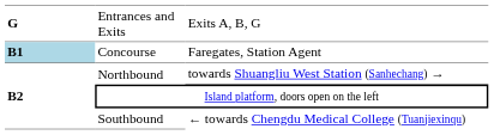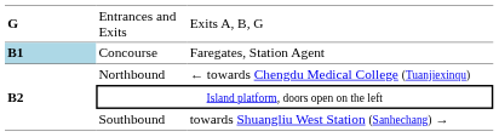 <table cellspacing=0 cellpadding=3>
 <tr>
 <td style="border-top:solid 1px gray;border-bottom:solid 1px gray;" width=100><strong>G</strong></td>
 <td style="border-top:solid 1px gray;border-bottom:solid 1px gray;" width=100>Entrances and Exits</td>
 <td style="border-top:solid 1px gray;border-bottom:solid 1px gray;" width=350>Exits A, B, G</td>
 </tr>
 <tr>
 <td style="background: lightblue; border-bottom:solid 1px gray;"><strong>B1</strong></td>
 <td style="border-bottom:solid 1px gray;">Concourse</td>
 <td style="border-bottom:solid 1px gray;">Faregates, Station Agent</td>
 </tr>
 <tr>
 <td style="border-bottom:solid 1px gray;" rowspan=3><strong>B2</strong></td>
 <td>Northbound</td>
-<td style="border-bottom:solid 1px gray;">  towards <a href='#'>Shuangliu West Station</a> <small>(<a href='#'>Sanhechang</a>)</small> →</td>
+<td>←  towards <a href='#'>Chengdu Medical College</a> <small>(<a href='#'>Tuanjiexinqu</a>)</small></td>
 </tr>
 <tr>
 <td style="border-right:solid 2px black;border-left:solid 2px black;border-top:solid 2px black;border-bottom:solid 2px black;text-align:center;" colspan=2><small><a href='#'>Island platform</a>, doors open on the left</small></td>
 </tr>
 <tr>
 <td style="border-bottom:solid 1px gray;">Southbound</td>
-<td>←  towards <a href='#'>Chengdu Medical College</a> <small>(<a href='#'>Tuanjiexinqu</a>)</small></td>
+<td style="border-bottom:solid 1px gray;">  towards <a href='#'>Shuangliu West Station</a> <small>(<a href='#'>Sanhechang</a>)</small> →</td>
 </tr>
 </table>
